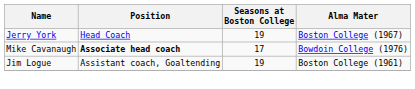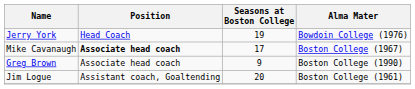 <table class="wikitable" border="1" style="font-size:90%;">
 <tr>
 <th>Name</th>
 <th>Position</th>
 <th>Seasons at<br>Boston College</th>
 <th>Alma Mater</th>
 </tr>
 <tr>
 <td><a href='#'>Jerry York</a></td>
 <td><a href='#'>Head Coach</a></td>
 <td align=center>19</td>
-<td><a href='#'>Boston College</a> (1967)</td>
+<td><a href='#'>Bowdoin College</a> (1976)</td>
 </tr>
 <tr>
 <td>Mike Cavanaugh</td>
 <td><strong>Associate head coach</strong></td>
 <td align=center>17</td>
-<td><a href='#'>Bowdoin College</a> (1976)</td>
+<td><a href='#'>Boston College</a> (1967)</td>
+</tr>
+<tr>
+<td><a href='#'>Greg Brown</a></td>
+<td>Associate head coach</td>
+<td align=center>9</td>
+<td>Boston College (1990)</td>
 </tr>
 <tr>
 <td>Jim Logue</td>
 <td>Assistant coach, Goaltending</td>
-<td align=center>19</td>
+<td align=center>20</td>
 <td>Boston College (1961)</td>
 </tr>
 <tr>
 </tr>
 </table>
